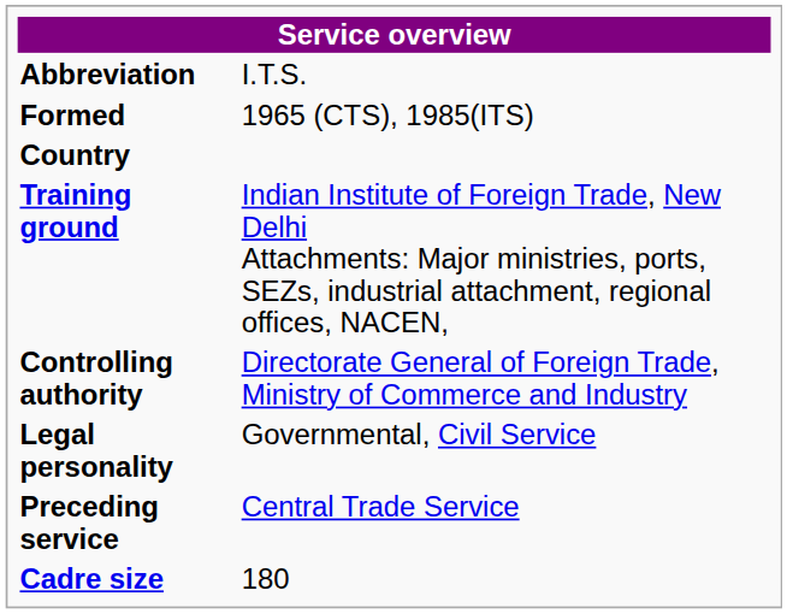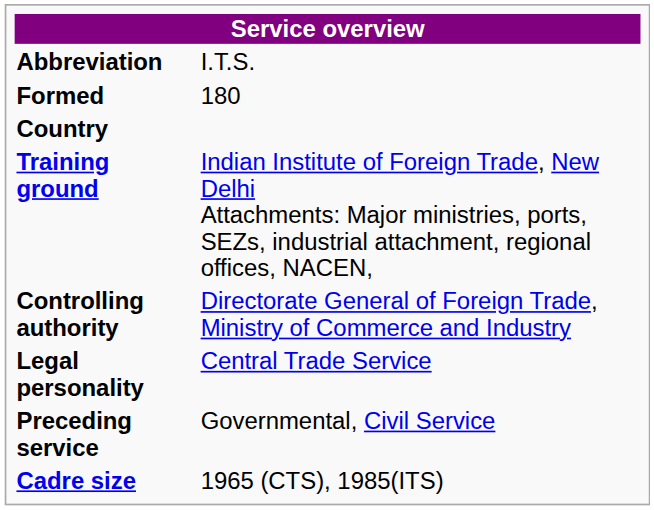 <table class="infobox" style="font-size: 90%; text-align: left; width: 27em">
 <tr>
 <th cellpadding="1" colspan="12" style="background:#800080; color:#FFFFFF; text-align: center">Service overview</th>
 </tr>
 <tr>
 <td><strong>Abbreviation</strong></td>
 <td>I.T.S.</td>
 </tr>
 <tr>
 <td><strong>Formed</strong></td>
-<td>1965 (CTS), 1985(ITS)</td>
+<td>180</td>
 </tr>
 <tr>
 <td><strong>Country</strong></td>
 <td></td>
 </tr>
 <tr>
 <td><strong><a href='#'>Training ground</a></strong></td>
 <td><a href='#'>Indian Institute of Foreign Trade</a>, <a href='#'>New Delhi</a><br>Attachments: Major ministries, ports, SEZs, industrial attachment, regional offices, NACEN, </td>
 </tr>
 <tr>
 <td><strong>Controlling authority</strong></td>
 <td><a href='#'>Directorate General of Foreign Trade</a>, <a href='#'>Ministry of Commerce and Industry</a></td>
 </tr>
 <tr>
 <td><strong>Legal personality</strong></td>
+<td><a href='#'>Central Trade Service</a></td>
+</tr>
+<tr>
+<td><strong>Preceding service</strong></td>
 <td>Governmental, <a href='#'>Civil Service</a></td>
 </tr>
 <tr>
-<td><strong>Preceding service</strong></td>
-<td><a href='#'>Central Trade Service</a></td>
-</tr>
-<tr>
 <td><strong><a href='#'>Cadre size</a></strong></td>
-<td>180</td>
+<td>1965 (CTS), 1985(ITS)</td>
 </tr>
 </table>
